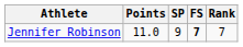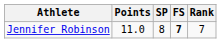 <table class="wikitable" style="font-size:90%">
 <tr>
 <th>Athlete</th>
 <th>Points</th>
 <th>SP</th>
 <th>FS</th>
 <th>Rank</th>
 </tr>
 <tr align=center>
 <td align=left><a href='#'>Jennifer Robinson</a></td>
 <td>11.0</td>
-<td>9</td>
+<td>8</td>
 <td><strong>7</strong></td>
 <td>7</td>
 </tr>
 </table>
